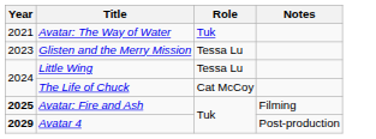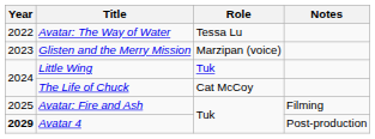 <table class="wikitable sortable">
 <tr>
 <th>Year</th>
 <th>Title</th>
 <th>Role</th>
 <th class="unsortable">Notes</th>
 </tr>
 <tr>
-<td>2021</td>
+<td>2022</td>
 <td><em><a href='#'>Avatar: The Way of Water</a></em></td>
-<td><a href='#'>Tuk</a></td>
+<td>Tessa Lu</td>
 <td></td>
 </tr>
 <tr>
 <td>2023</td>
 <td><em><a href='#'>Glisten and the Merry Mission</a></em></td>
-<td>Tessa Lu</td>
+<td>Marzipan (voice)</td>
 <td></td>
 </tr>
 <tr>
 <td rowspan="2">2024</td>
 <td><em><a href='#'>Little Wing</a></em></td>
-<td>Tessa Lu</td>
+<td><a href='#'>Tuk</a></td>
 <td></td>
 </tr>
 <tr>
 <td><em><a href='#'>The Life of Chuck</a></em></td>
 <td>Cat McCoy</td>
 <td></td>
 </tr>
 <tr>
-<td><strong>2025</strong></td>
+<td>2025</td>
 <td><em><a href='#'>Avatar: Fire and Ash</a></em></td>
 <td rowspan="2">Tuk</td>
 <td>Filming</td>
 </tr>
 <tr>
 <td><strong>2029</strong></td>
 <td><em><a href='#'>Avatar 4</a></em></td>
 <td>Post-production</td>
 </tr>
 </table>
